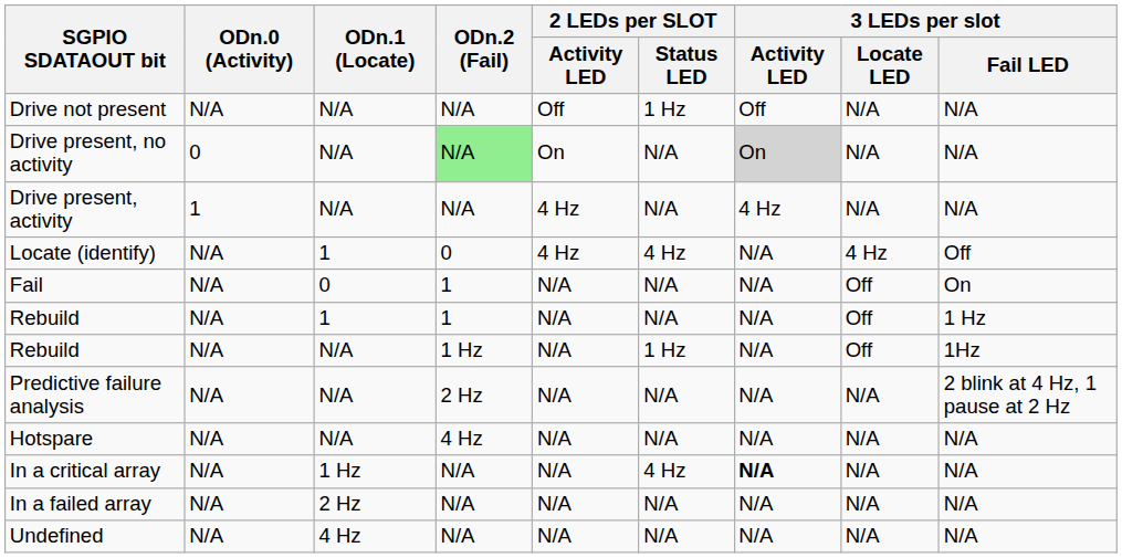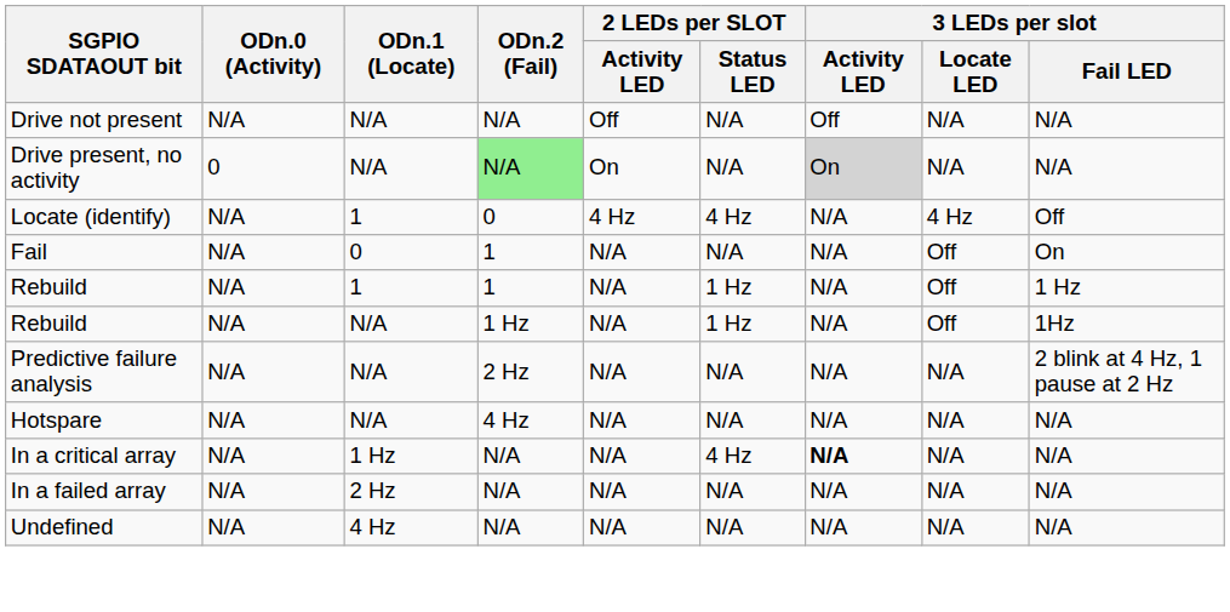 <table class="wikitable">
 <tr>
 <th rowspan=2>SGPIO SDATAOUT bit</th>
 <th rowspan=2>ODn.0 (Activity)</th>
 <th rowspan=2>ODn.1 (Locate)</th>
 <th rowspan=2>ODn.2 (Fail)</th>
 <th colspan=2>2 LEDs per SLOT</th>
 <th colspan=3>3 LEDs per slot</th>
 </tr>
 <tr>
 <th>Activity LED</th>
 <th>Status LED</th>
 <th>Activity LED</th>
 <th>Locate LED</th>
 <th>Fail LED</th>
 </tr>
 <tr>
 <td>Drive not present</td>
 <td>N/A</td>
 <td>N/A</td>
 <td>N/A</td>
 <td>Off</td>
-<td>1 Hz</td>
+<td>N/A</td>
 <td>Off</td>
 <td>N/A</td>
 <td>N/A</td>
 </tr>
 <tr>
 <td>Drive present, no activity</td>
 <td>0</td>
 <td>N/A</td>
 <td style="background: lightgreen;">N/A</td>
 <td>On</td>
 <td>N/A</td>
 <td style="background: lightgrey;">On</td>
-<td>N/A</td>
-<td>N/A</td>
-</tr>
-<tr>
-<td>Drive present, activity</td>
-<td>1</td>
-<td>N/A</td>
-<td>N/A</td>
-<td>4 Hz</td>
-<td>N/A</td>
-<td>4 Hz</td>
 <td>N/A</td>
 <td>N/A</td>
 </tr>
 <tr>
 <td>Locate (identify)</td>
 <td>N/A</td>
 <td>1</td>
 <td>0</td>
 <td>4 Hz</td>
 <td>4 Hz</td>
 <td>N/A</td>
 <td>4 Hz</td>
 <td>Off</td>
 </tr>
 <tr>
 <td>Fail</td>
 <td>N/A</td>
 <td>0</td>
 <td>1</td>
 <td>N/A</td>
 <td>N/A</td>
 <td>N/A</td>
 <td>Off</td>
 <td>On</td>
 </tr>
 <tr>
 <td>Rebuild</td>
 <td>N/A</td>
 <td>1</td>
 <td>1</td>
 <td>N/A</td>
-<td>N/A</td>
+<td>1 Hz</td>
 <td>N/A</td>
 <td>Off</td>
 <td>1 Hz</td>
 </tr>
 <tr>
 <td>Rebuild</td>
 <td>N/A</td>
 <td>N/A</td>
 <td>1 Hz</td>
 <td>N/A</td>
 <td>1 Hz</td>
 <td>N/A</td>
 <td>Off</td>
 <td>1Hz</td>
 </tr>
 <tr>
 <td>Predictive failure analysis</td>
 <td>N/A</td>
 <td>N/A</td>
 <td>2 Hz</td>
 <td>N/A</td>
 <td>N/A</td>
 <td>N/A</td>
 <td>N/A</td>
 <td>2 blink at 4 Hz, 1 pause at 2 Hz</td>
 </tr>
 <tr>
 <td>Hotspare</td>
 <td>N/A</td>
 <td>N/A</td>
 <td>4 Hz</td>
 <td>N/A</td>
 <td>N/A</td>
 <td>N/A</td>
 <td>N/A</td>
 <td>N/A</td>
 </tr>
 <tr>
 <td>In a critical array</td>
 <td>N/A</td>
 <td>1 Hz</td>
 <td>N/A</td>
 <td>N/A</td>
 <td>4 Hz</td>
 <td><strong>N/A</strong></td>
 <td>N/A</td>
 <td>N/A</td>
 </tr>
 <tr>
 <td>In a failed array</td>
 <td>N/A</td>
 <td>2 Hz</td>
 <td>N/A</td>
 <td>N/A</td>
 <td>N/A</td>
 <td>N/A</td>
 <td>N/A</td>
 <td>N/A</td>
 </tr>
 <tr>
 <td>Undefined</td>
 <td>N/A</td>
 <td>4 Hz</td>
 <td>N/A</td>
 <td>N/A</td>
 <td>N/A</td>
 <td>N/A</td>
 <td>N/A</td>
 <td>N/A</td>
 </tr>
 </table>
